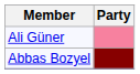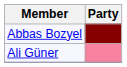 <table class=wikitable style="border:1px solid #8888aa; background-color:#f7f8ff; padding:0px; font-size:90%;">
 <tr>
 <th>Member</th>
 <th>Party</th>
 </tr>
 <tr>
+<td><a href='#'>Abbas Bozyel</a></td>
+<td style="background: #870000"></td>
+</tr>
+<tr>
 <td><a href='#'>Ali Güner</a></td>
 <td style="background: #F7819F"></td>
 </tr>
 <tr>
-<td><a href='#'>Abbas Bozyel</a></td>
-<td style="background: #870000"></td>
-</tr>
-<tr>
 </tr>
 </table>
